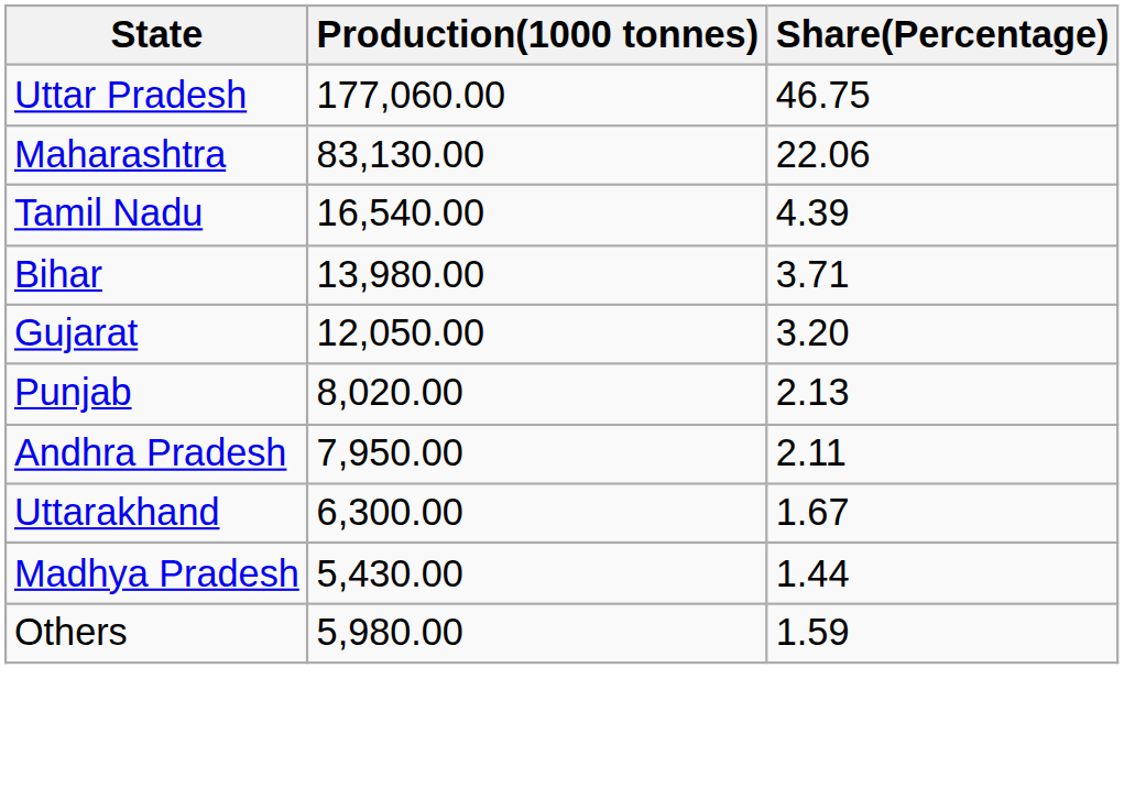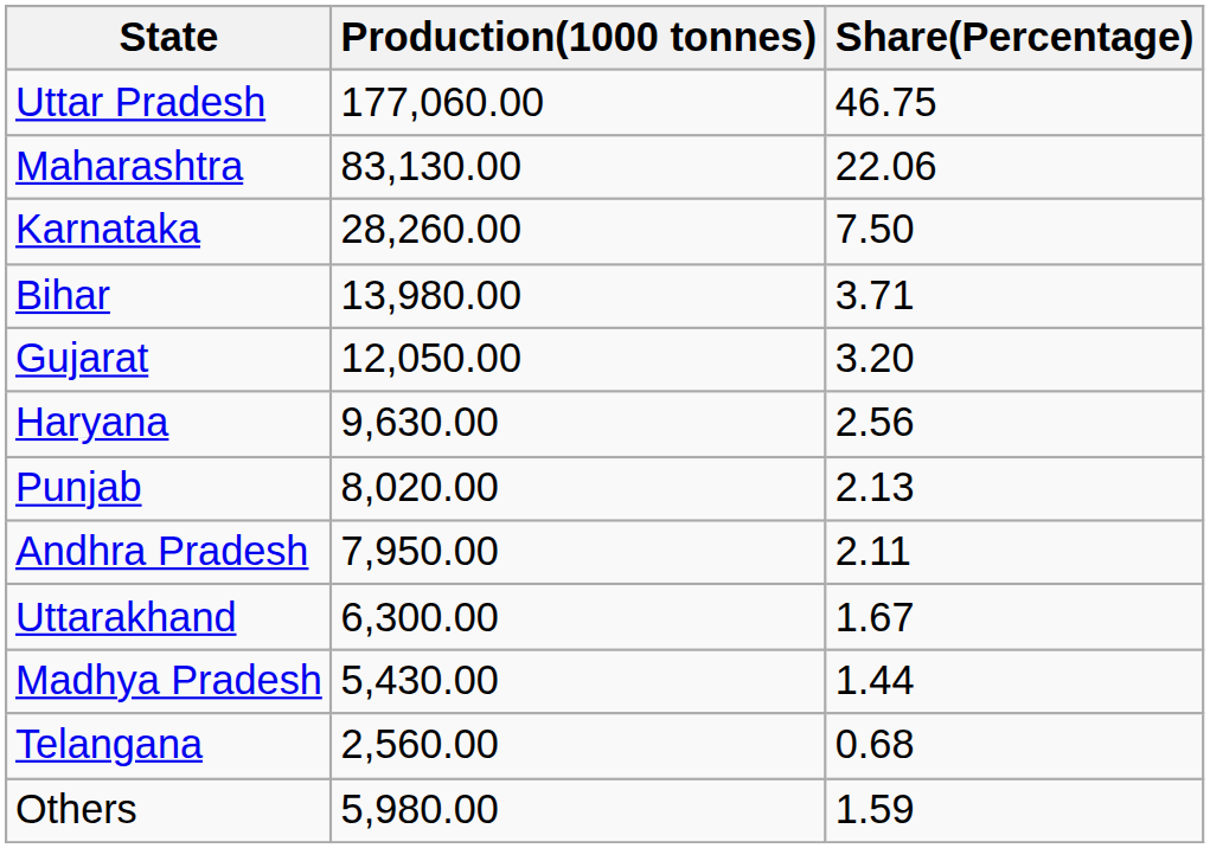 <table class="wikitable">
 <tr>
 <th>State</th>
 <th>Production(1000 tonnes)</th>
 <th>Share(Percentage)</th>
 </tr>
 <tr>
 <td><a href='#'>Uttar Pradesh</a></td>
 <td>177,060.00</td>
 <td>46.75</td>
 </tr>
 <tr>
 <td><a href='#'>Maharashtra</a></td>
 <td>83,130.00</td>
 <td>22.06</td>
 </tr>
 <tr>
-<td><a href='#'>Tamil Nadu</a></td>
-<td>16,540.00</td>
-<td>4.39</td>
+<td><a href='#'>Karnataka</a></td>
+<td>28,260.00</td>
+<td>7.50</td>
 </tr>
 <tr>
 <td><a href='#'>Bihar</a></td>
 <td>13,980.00</td>
 <td>3.71</td>
 </tr>
 <tr>
 <td><a href='#'>Gujarat</a></td>
 <td>12,050.00</td>
 <td>3.20</td>
+</tr>
+<tr>
+<td><a href='#'>Haryana</a></td>
+<td>9,630.00</td>
+<td>2.56</td>
 </tr>
 <tr>
 <td><a href='#'>Punjab</a></td>
 <td>8,020.00</td>
 <td>2.13</td>
 </tr>
 <tr>
 <td><a href='#'>Andhra Pradesh</a></td>
 <td>7,950.00</td>
 <td>2.11</td>
 </tr>
 <tr>
 <td><a href='#'>Uttarakhand</a></td>
 <td>6,300.00</td>
 <td>1.67</td>
 </tr>
 <tr>
 <td><a href='#'>Madhya Pradesh</a></td>
 <td>5,430.00</td>
 <td>1.44</td>
 </tr>
 <tr>
+<td><a href='#'>Telangana</a></td>
+<td>2,560.00</td>
+<td>0.68</td>
+</tr>
+<tr>
 <td>Others</td>
 <td>5,980.00</td>
 <td>1.59</td>
 </tr>
 </table>
